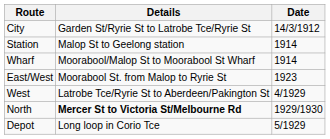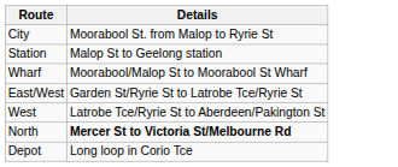 <table class="wikitable">
 <tr>
 <th>Route</th>
 <th>Details</th>
-<th>Date</th>
 </tr>
 <tr>
 <td>City</td>
-<td>Garden St/Ryrie St to Latrobe Tce/Ryrie St</td>
-<td>14/3/1912</td>
+<td>Moorabool St. from Malop to Ryrie St</td>
 </tr>
 <tr>
 <td>Station</td>
 <td>Malop St to Geelong station</td>
-<td>1914</td>
 </tr>
 <tr>
 <td>Wharf</td>
 <td>Moorabool/Malop St to Moorabool St Wharf</td>
-<td>1914</td>
 </tr>
 <tr>
 <td>East/West</td>
-<td>Moorabool St. from Malop to Ryrie St</td>
-<td>1923</td>
+<td>Garden St/Ryrie St to Latrobe Tce/Ryrie St</td>
 </tr>
 <tr>
 <td>West</td>
 <td>Latrobe Tce/Ryrie St to Aberdeen/Pakington St</td>
-<td>4/1929</td>
 </tr>
 <tr>
 <td>North</td>
 <td><strong>Mercer St to Victoria St/Melbourne Rd</strong></td>
-<td>1929/1930</td>
 </tr>
 <tr>
 <td>Depot</td>
 <td>Long loop in Corio Tce</td>
-<td>5/1929</td>
 </tr>
 </table>
